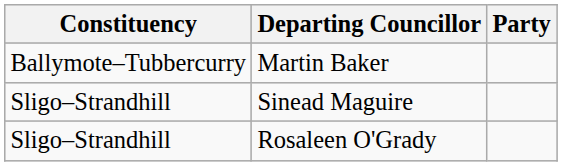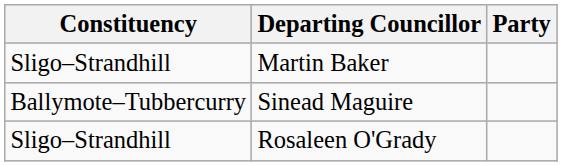 <table class="wikitable sortable">
 <tr>
 <th>Constituency</th>
 <th>Departing Councillor</th>
 <th colspan="2">Party</th>
 </tr>
 <tr>
-<td>Ballymote–Tubbercurry</td>
+<td>Sligo–Strandhill</td>
 <td>Martin Baker</td>
 <td></td>
 </tr>
 <tr>
-<td>Sligo–Strandhill</td>
+<td>Ballymote–Tubbercurry</td>
 <td>Sinead Maguire</td>
 <td></td>
 </tr>
 <tr>
 <td>Sligo–Strandhill</td>
 <td>Rosaleen O'Grady</td>
 <td></td>
 </tr>
 </table>
